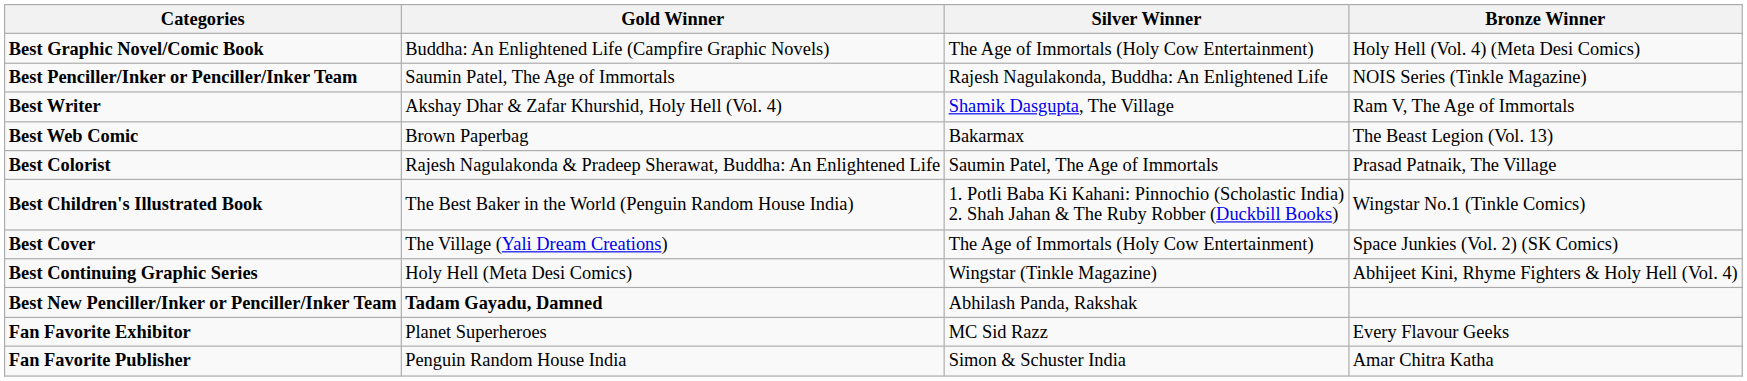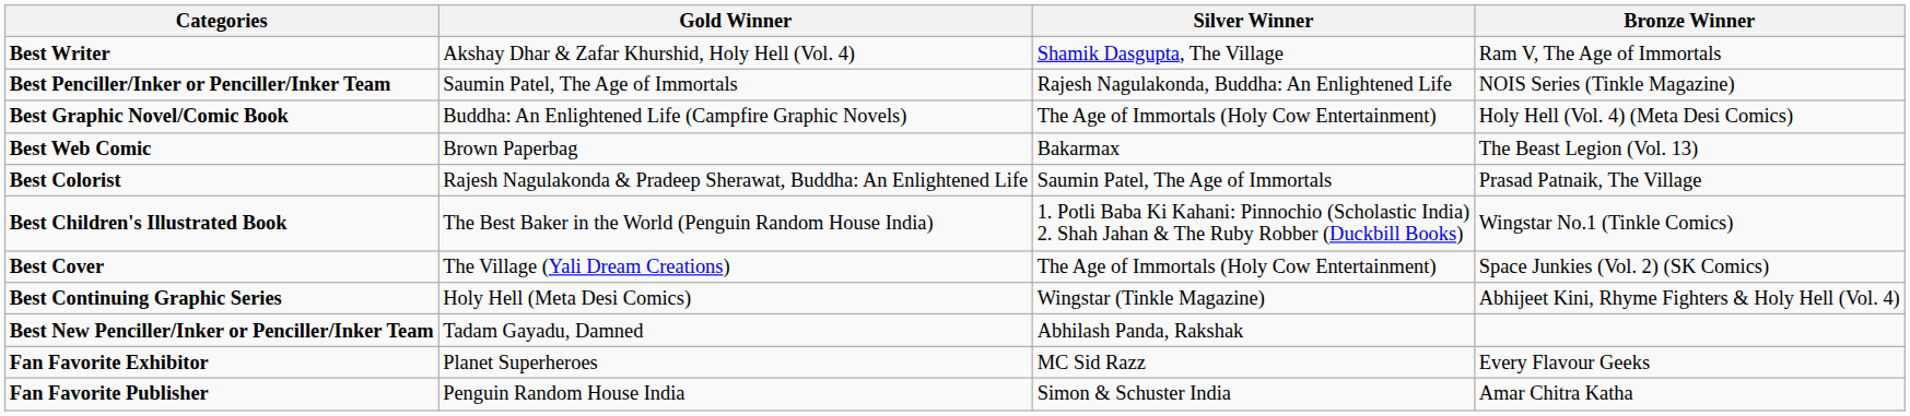 <table class="wikitable">
 <tr>
 <th>Categories</th>
 <th>Gold Winner</th>
 <th>Silver Winner</th>
 <th>Bronze Winner</th>
 </tr>
 <tr>
-<td><strong>Best Graphic Novel/Comic Book</strong></td>
-<td>Buddha: An Enlightened Life (Campfire Graphic Novels)</td>
-<td>The Age of Immortals (Holy Cow Entertainment)</td>
-<td>Holy Hell (Vol. 4) (Meta Desi Comics)</td>
+<td><strong>Best Writer</strong></td>
+<td>Akshay Dhar & Zafar Khurshid, Holy Hell (Vol. 4)</td>
+<td><a href='#'>Shamik Dasgupta</a>, The Village</td>
+<td>Ram V, The Age of Immortals</td>
 </tr>
 <tr>
 <td><strong>Best Penciller/Inker or Penciller/Inker Team</strong></td>
 <td>Saumin Patel, The Age of Immortals</td>
 <td>Rajesh Nagulakonda, Buddha: An Enlightened Life</td>
 <td>NOIS Series (Tinkle Magazine)</td>
 </tr>
 <tr>
-<td><strong>Best Writer</strong></td>
-<td>Akshay Dhar & Zafar Khurshid, Holy Hell (Vol. 4)</td>
-<td><a href='#'>Shamik Dasgupta</a>, The Village</td>
-<td>Ram V, The Age of Immortals</td>
+<td><strong>Best Graphic Novel/Comic Book</strong></td>
+<td>Buddha: An Enlightened Life (Campfire Graphic Novels)</td>
+<td>The Age of Immortals (Holy Cow Entertainment)</td>
+<td>Holy Hell (Vol. 4) (Meta Desi Comics)</td>
 </tr>
 <tr>
 <td><strong>Best Web Comic</strong></td>
 <td>Brown Paperbag</td>
 <td>Bakarmax</td>
 <td>The Beast Legion (Vol. 13)</td>
 </tr>
 <tr>
 <td><strong>Best Colorist</strong></td>
 <td>Rajesh Nagulakonda & Pradeep Sherawat, Buddha: An Enlightened Life</td>
 <td>Saumin Patel, The Age of Immortals</td>
 <td>Prasad Patnaik, The Village</td>
 </tr>
 <tr>
 <td><strong>Best Children's Illustrated Book</strong></td>
 <td>The Best Baker in the World (Penguin Random House India)</td>
 <td>1. Potli Baba Ki Kahani: Pinnochio (Scholastic India)<br>2. Shah Jahan & The Ruby Robber (<a href='#'>Duckbill Books</a>)</td>
 <td>Wingstar No.1 (Tinkle Comics)</td>
 </tr>
 <tr>
 <td><strong>Best Cover</strong></td>
 <td>The Village (<a href='#'>Yali Dream Creations</a>)</td>
 <td>The Age of Immortals (Holy Cow Entertainment)</td>
 <td>Space Junkies (Vol. 2) (SK Comics)</td>
 </tr>
 <tr>
 <td><strong>Best Continuing Graphic Series</strong></td>
 <td>Holy Hell (Meta Desi Comics)</td>
 <td>Wingstar (Tinkle Magazine)</td>
 <td>Abhijeet Kini, Rhyme Fighters & Holy Hell (Vol. 4)</td>
 </tr>
 <tr>
 <td><strong>Best New Penciller/Inker or Penciller/Inker Team</strong></td>
-<td><strong>Tadam Gayadu, Damned</strong></td>
+<td>Tadam Gayadu, Damned</td>
 <td>Abhilash Panda, Rakshak</td>
 <td></td>
 </tr>
 <tr>
 <td><strong>Fan Favorite Exhibitor</strong></td>
 <td>Planet Superheroes</td>
 <td>MC Sid Razz</td>
 <td>Every Flavour Geeks</td>
 </tr>
 <tr>
 <td><strong>Fan Favorite Publisher</strong></td>
 <td>Penguin Random House India</td>
 <td>Simon & Schuster India</td>
 <td>Amar Chitra Katha</td>
 </tr>
 </table>
